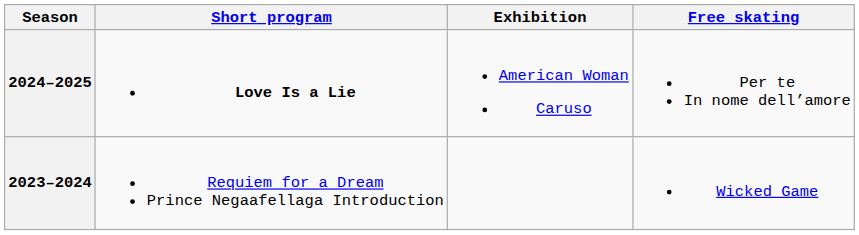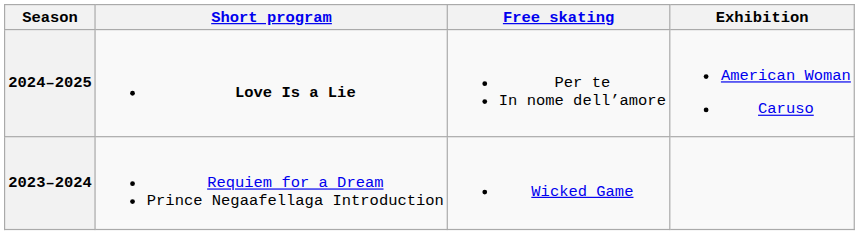 <table class=wikitable style=text-align:center>
 <tr>
 <th>Season</th>
 <th><a href='#'>Short program</a></th>
+<th><a href='#'>Free skating</a></th>
 <th>Exhibition</th>
-<th><a href='#'>Free skating</a></th>
 </tr>
 <tr>
 <th>2024–2025 <br> </th>
 <td><strong><br><ul><li>Love Is a Lie <br> </li></ul></strong></td>
+<td><br><ul><li>Per te <br> </li><li>In nome dell’amore <br> </li></ul></td>
 <td><br><ul><li><a href='#'>American Woman</a> <br> </li></ul><ul><li><a href='#'>Caruso</a><br> </li></ul></td>
-<td><br><ul><li>Per te <br> </li><li>In nome dell’amore <br> </li></ul></td>
 </tr>
 <tr>
 <th>2023–2024 <br> </th>
 <td><br><ul><li><a href='#'>Requiem for a Dream</a> <br> </li><li>Prince Negaafellaga Introduction <br> </li></ul></td>
+<td><br><ul><li><a href='#'>Wicked Game</a> <br></li></ul></td>
 <td></td>
-<td><br><ul><li><a href='#'>Wicked Game</a> <br></li></ul></td>
 </tr>
 </table>
